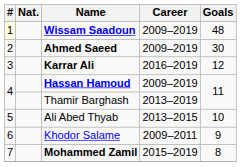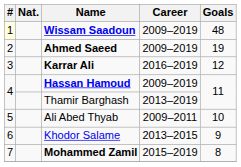 <table class="wikitable sortable" style="text-align: center;">
 <tr>
 <th class="unsortable">#</th>
 <th class="unsortable">Nat.</th>
 <th class="unsortable">Name</th>
 <th class="unsortable">Career</th>
 <th>Goals</th>
 </tr>
 <tr>
 <td style="background: lightyellow;">1</td>
 <td></td>
 <td align="left"><strong><a href='#'>Wissam Saadoun</a></strong></td>
 <td>2009–2019</td>
 <td>48</td>
 </tr>
 <tr>
 <td>2</td>
 <td></td>
 <td align="left"><strong>Ahmed Saeed</strong></td>
 <td>2009–2019</td>
-<td>30</td>
+<td>19</td>
 </tr>
 <tr>
 <td>3</td>
 <td></td>
 <td align="left"><strong>Karrar Ali</strong></td>
 <td>2016–2019</td>
 <td>12</td>
 </tr>
 <tr>
 <td rowspan="2">4</td>
 <td></td>
 <td align="left"><strong><a href='#'>Hassan Hamoud</a></strong></td>
 <td>2009–2019</td>
 <td rowspan=2 align="center">11</td>
 </tr>
 <tr>
 <td></td>
 <td align="left">Thamir Barghash</td>
 <td>2013–2019</td>
 </tr>
 <tr>
 <td>5</td>
 <td></td>
 <td align="left">Ali Abed Thyab</td>
-<td>2013–2015</td>
+<td>2009–2011</td>
 <td>10</td>
 </tr>
 <tr>
 <td>6</td>
 <td></td>
 <td align="left"><a href='#'>Khodor Salame</a></td>
-<td>2009–2011</td>
+<td>2013–2015</td>
 <td>9</td>
 </tr>
 <tr>
 <td>7</td>
 <td></td>
 <td align="left"><strong>Mohammed Zamil</strong></td>
 <td>2015–2019</td>
 <td>8</td>
 </tr>
 <tr>
 </tr>
 </table>
